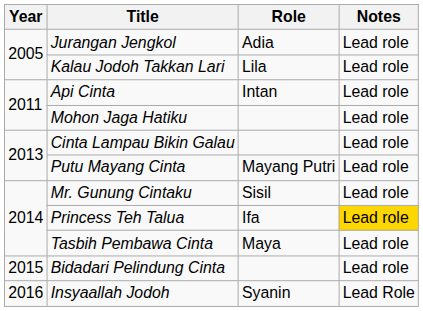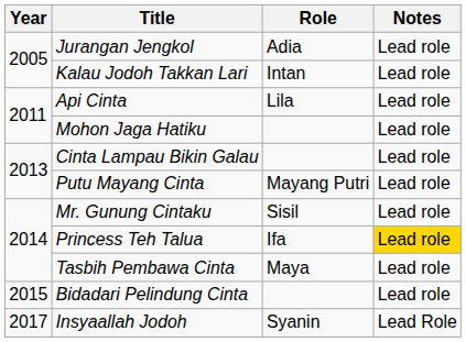 <table class="wikitable">
 <tr>
 <th>Year</th>
 <th>Title</th>
 <th>Role</th>
 <th>Notes</th>
 </tr>
 <tr>
 <td rowspan= "2">2005</td>
 <td><em>Jurangan Jengkol</em></td>
 <td>Adia</td>
 <td>Lead role</td>
 </tr>
 <tr>
 <td><em>Kalau Jodoh Takkan Lari</em></td>
-<td>Lila</td>
+<td>Intan</td>
 <td>Lead role</td>
 </tr>
 <tr>
 <td rowspan="2">2011</td>
 <td><em>Api Cinta</em></td>
-<td>Intan</td>
+<td>Lila</td>
 <td>Lead role</td>
 </tr>
 <tr>
 <td><em>Mohon Jaga Hatiku</em></td>
 <td></td>
 <td>Lead role</td>
 </tr>
 <tr>
 <td rowspan="2">2013</td>
 <td><em>Cinta Lampau Bikin Galau</em></td>
 <td></td>
 <td>Lead role</td>
 </tr>
 <tr>
 <td><em>Putu Mayang Cinta</em></td>
 <td>Mayang Putri</td>
 <td>Lead role</td>
 </tr>
 <tr>
 <td rowspan="3">2014</td>
 <td><em>Mr. Gunung Cintaku</em></td>
 <td>Sisil</td>
 <td>Lead role</td>
 </tr>
 <tr>
 <td><em>Princess Teh Talua</em></td>
 <td>Ifa</td>
 <td style="background: gold;">Lead role</td>
 </tr>
 <tr>
 <td><em>Tasbih Pembawa Cinta</em></td>
 <td>Maya</td>
 <td>Lead role</td>
 </tr>
 <tr>
 <td>2015</td>
 <td><em>Bidadari Pelindung Cinta</em></td>
 <td></td>
 <td>Lead role</td>
 </tr>
 <tr>
-<td>2016</td>
+<td>2017</td>
 <td><em>Insyaallah Jodoh</em></td>
 <td>Syanin</td>
 <td>Lead Role</td>
 </tr>
 </table>
